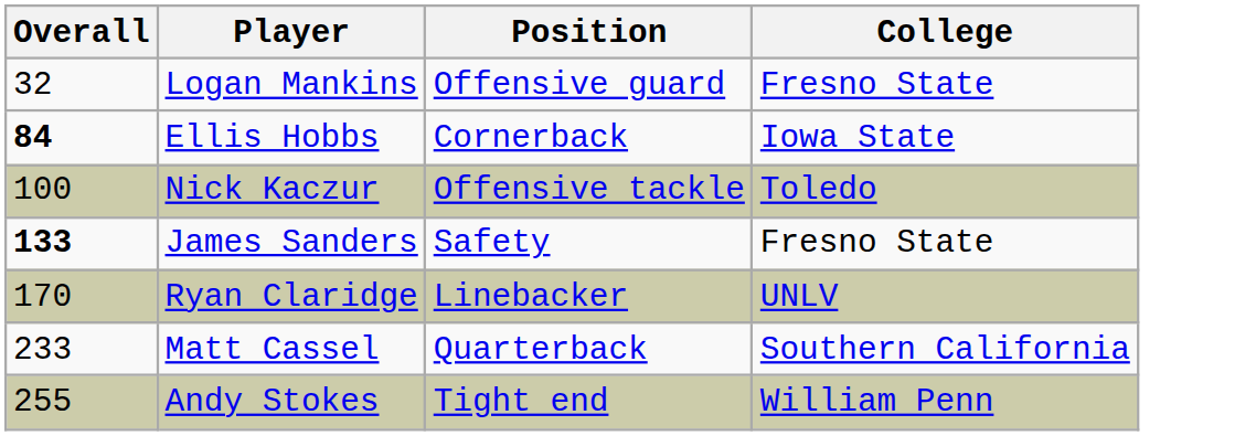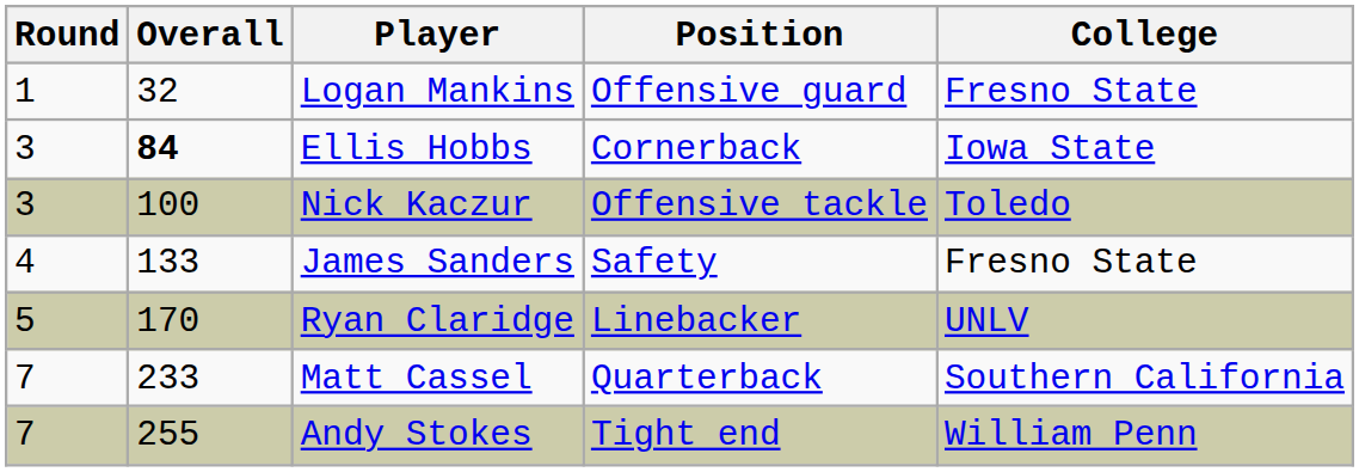 <table class="wikitable">
 <tr>
+<th>Round</th>
 <th>Overall</th>
 <th>Player</th>
 <th>Position</th>
 <th>College</th>
 </tr>
 <tr>
+<td>1</td>
 <td>32</td>
 <td><a href='#'>Logan Mankins</a></td>
 <td><a href='#'>Offensive guard</a></td>
 <td><a href='#'>Fresno State</a></td>
 </tr>
 <tr>
+<td>3</td>
 <td><strong>84</strong></td>
 <td><a href='#'>Ellis Hobbs</a></td>
 <td><a href='#'>Cornerback</a></td>
 <td><a href='#'>Iowa State</a></td>
 </tr>
 <tr style="background:#cca;"|>
+<td>3</td>
 <td>100</td>
 <td><a href='#'>Nick Kaczur</a></td>
 <td><a href='#'>Offensive tackle</a></td>
 <td><a href='#'>Toledo</a></td>
 </tr>
 <tr>
-<td><strong>133</strong></td>
+<td>4</td>
+<td>133</td>
 <td><a href='#'>James Sanders</a></td>
 <td><a href='#'>Safety</a></td>
 <td>Fresno State</td>
 </tr>
 <tr style="background:#cca;"|>
+<td>5</td>
 <td>170</td>
 <td><a href='#'>Ryan Claridge</a></td>
 <td><a href='#'>Linebacker</a></td>
 <td><a href='#'>UNLV</a></td>
 </tr>
 <tr>
+<td>7</td>
 <td>233</td>
 <td><a href='#'>Matt Cassel</a></td>
 <td><a href='#'>Quarterback</a></td>
 <td><a href='#'>Southern California</a></td>
 </tr>
 <tr style="background:#cca;"|>
+<td>7</td>
 <td>255</td>
 <td><a href='#'>Andy Stokes</a></td>
 <td><a href='#'>Tight end</a></td>
 <td><a href='#'>William Penn</a></td>
 </tr>
 </table>
